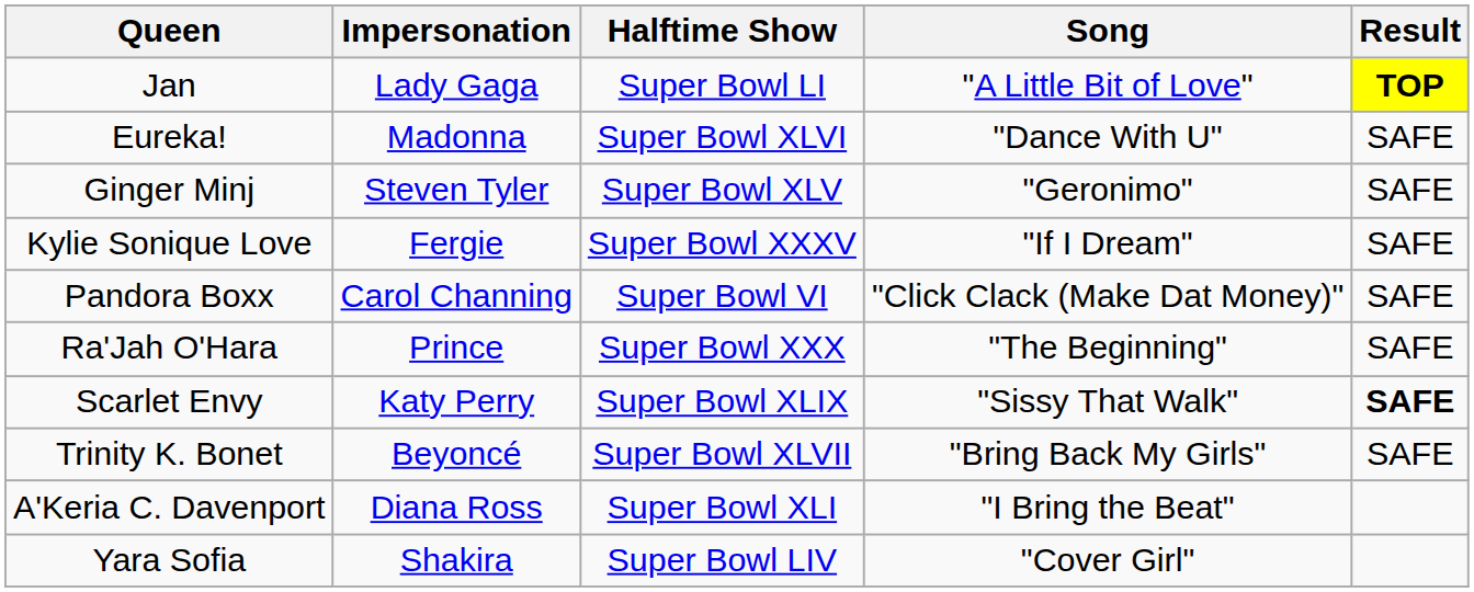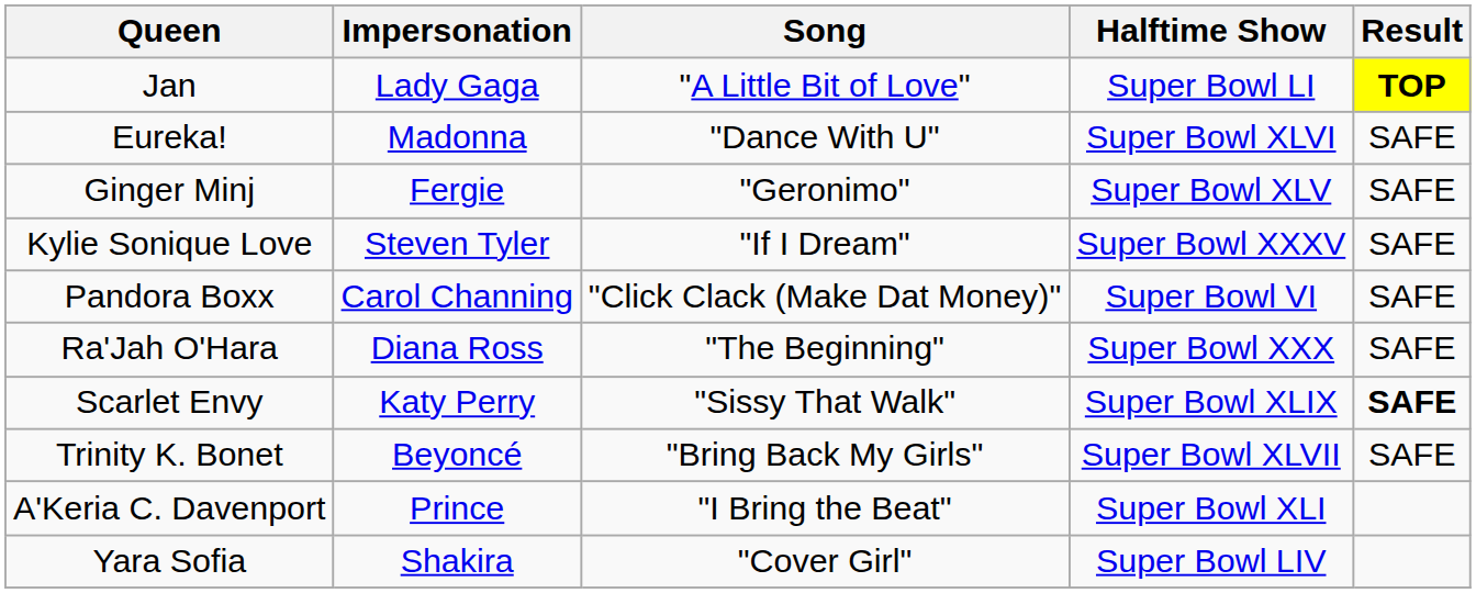 <table class="wikitable" border="2" class="wikitable" style="text-align:center;font-size:100%">
 <tr>
 <th>Queen</th>
 <th>Impersonation</th>
+<th>Song</th>
 <th>Halftime Show</th>
-<th>Song</th>
 <th>Result</th>
 </tr>
 <tr>
 <td>Jan</td>
 <td><a href='#'>Lady Gaga</a></td>
+<td>"<a href='#'>A Little Bit of Love</a>"</td>
 <td><a href='#'>Super Bowl LI</a></td>
-<td>"<a href='#'>A Little Bit of Love</a>"</td>
 <td style="background:yellow;"><strong>TOP</strong></td>
 </tr>
 <tr>
 <td>Eureka!</td>
 <td><a href='#'>Madonna</a></td>
+<td>"Dance With U"</td>
 <td><a href='#'>Super Bowl XLVI</a></td>
-<td>"Dance With U"</td>
 <td>SAFE</td>
 </tr>
 <tr>
 <td>Ginger Minj</td>
-<td><a href='#'>Steven Tyler</a></td>
+<td><a href='#'>Fergie</a></td>
+<td>"Geronimo"</td>
 <td><a href='#'>Super Bowl XLV</a></td>
-<td>"Geronimo"</td>
 <td>SAFE</td>
 </tr>
 <tr>
 <td>Kylie Sonique Love</td>
-<td><a href='#'>Fergie</a></td>
+<td><a href='#'>Steven Tyler</a></td>
+<td>"If I Dream"</td>
 <td><a href='#'>Super Bowl XXXV</a></td>
-<td>"If I Dream"</td>
 <td>SAFE</td>
 </tr>
 <tr>
 <td>Pandora Boxx</td>
 <td><a href='#'>Carol Channing</a></td>
+<td>"Click Clack (Make Dat Money)"</td>
 <td><a href='#'>Super Bowl VI</a></td>
-<td>"Click Clack (Make Dat Money)"</td>
 <td>SAFE</td>
 </tr>
 <tr>
 <td>Ra'Jah O'Hara</td>
-<td><a href='#'>Prince</a></td>
+<td><a href='#'>Diana Ross</a></td>
+<td>"The Beginning"</td>
 <td><a href='#'>Super Bowl XXX</a></td>
-<td>"The Beginning"</td>
 <td>SAFE</td>
 </tr>
 <tr>
 <td>Scarlet Envy</td>
 <td><a href='#'>Katy Perry</a></td>
+<td>"Sissy That Walk"</td>
 <td><a href='#'>Super Bowl XLIX</a></td>
-<td>"Sissy That Walk"</td>
 <td><strong>SAFE</strong></td>
 </tr>
 <tr>
 <td>Trinity K. Bonet</td>
 <td><a href='#'>Beyoncé</a></td>
+<td>"Bring Back My Girls"</td>
 <td><a href='#'>Super Bowl XLVII</a></td>
-<td>"Bring Back My Girls"</td>
 <td>SAFE</td>
 </tr>
 <tr>
 <td>A'Keria C. Davenport</td>
-<td><a href='#'>Diana Ross</a></td>
+<td><a href='#'>Prince</a></td>
+<td>"I Bring the Beat"</td>
 <td><a href='#'>Super Bowl XLI</a></td>
-<td>"I Bring the Beat"</td>
 <td></td>
 </tr>
 <tr>
 <td>Yara Sofia</td>
 <td><a href='#'>Shakira</a></td>
+<td>"Cover Girl"</td>
 <td><a href='#'>Super Bowl LIV</a></td>
-<td>"Cover Girl"</td>
 <td></td>
 </tr>
 </table>
